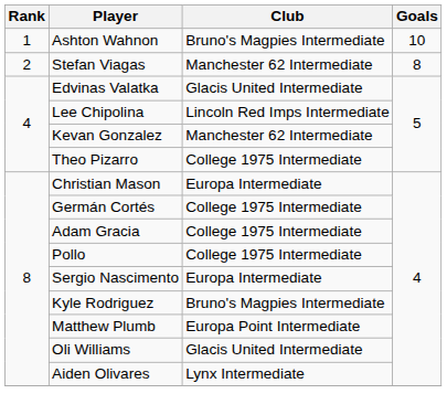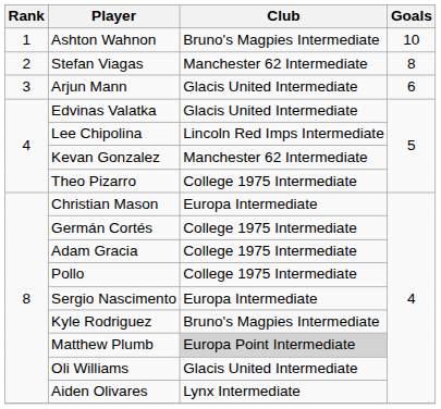 <table class="wikitable" style="text-align:center">
 <tr>
 <th>Rank</th>
 <th>Player</th>
 <th>Club</th>
 <th>Goals</th>
 </tr>
 <tr>
 <td rowspan=1>1</td>
 <td align="left"> Ashton Wahnon</td>
 <td align="left">Bruno's Magpies Intermediate</td>
 <td rowspan=1>10</td>
 </tr>
 <tr>
 <td rowspan=1>2</td>
 <td align="left"> Stefan Viagas</td>
 <td align="left">Manchester 62 Intermediate</td>
 <td rowspan=1>8</td>
+</tr>
+<tr>
+<td rowspan=1>3</td>
+<td align="left"> Arjun Mann</td>
+<td align="left">Glacis United Intermediate</td>
+<td rowspan=1>6</td>
 </tr>
 <tr>
 <td rowspan=4>4</td>
 <td align="left"> Edvinas Valatka</td>
 <td align="left">Glacis United Intermediate</td>
 <td rowspan=4>5</td>
 </tr>
 <tr>
 <td align="left"> Lee Chipolina</td>
 <td align="left">Lincoln Red Imps Intermediate</td>
 </tr>
 <tr>
 <td align="left"> Kevan Gonzalez</td>
 <td align="left">Manchester 62 Intermediate</td>
 </tr>
 <tr>
 <td align="left"> Theo Pizarro</td>
 <td align="left">College 1975 Intermediate</td>
 </tr>
 <tr>
 <td rowspan=9>8</td>
 <td align="left"> Christian Mason</td>
 <td align="left">Europa Intermediate</td>
 <td rowspan=9>4</td>
 </tr>
 <tr>
 <td align="left"> Germán Cortés</td>
 <td align="left">College 1975 Intermediate</td>
 </tr>
 <tr>
 <td align="left"> Adam Gracia</td>
 <td align="left">College 1975 Intermediate</td>
 </tr>
 <tr>
 <td align="left"> Pollo</td>
 <td align="left">College 1975 Intermediate</td>
 </tr>
 <tr>
 <td align="left"> Sergio Nascimento</td>
 <td align="left">Europa Intermediate</td>
 </tr>
 <tr>
 <td align="left"> Kyle Rodriguez</td>
 <td align="left">Bruno's Magpies Intermediate</td>
 </tr>
 <tr>
 <td align="left"> Matthew Plumb</td>
-<td align="left">Europa Point Intermediate</td>
+<td align="left" style="background: lightgrey;">Europa Point Intermediate</td>
 </tr>
 <tr>
 <td align="left"> Oli Williams</td>
 <td align="left">Glacis United Intermediate</td>
 </tr>
 <tr>
 <td align="left"> Aiden Olivares</td>
 <td align="left">Lynx Intermediate</td>
 </tr>
 <tr>
 </tr>
 </table>
